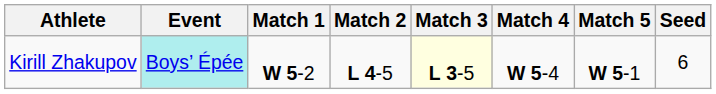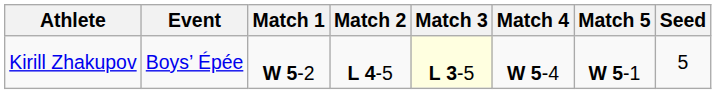 <table class="wikitable" border="1" style="font-size:90%">
 <tr>
 <th>Athlete</th>
 <th>Event</th>
 <th>Match 1</th>
 <th>Match 2</th>
 <th>Match 3</th>
 <th>Match 4</th>
 <th>Match 5</th>
 <th>Seed</th>
 </tr>
 <tr>
 <td><a href='#'>Kirill Zhakupov</a></td>
-<td style="background: paleturquoise;"><a href='#'>Boys’ Épée</a></td>
+<td><a href='#'>Boys’ Épée</a></td>
 <td align=center><br> <strong>W</strong> <strong>5</strong>-2</td>
 <td align=center><br> <strong>L</strong> <strong>4</strong>-5</td>
 <td align=center style="background: lightyellow;"><br> <strong>L</strong> <strong>3</strong>-5</td>
 <td align=center><br> <strong>W</strong> <strong>5</strong>-4</td>
 <td align=center><br> <strong>W</strong> <strong>5</strong>-1</td>
-<td align=center>6</td>
+<td align=center>5</td>
 </tr>
 </table>
